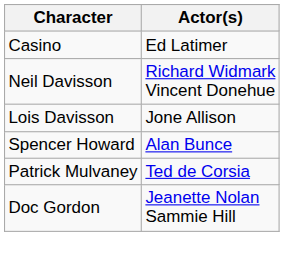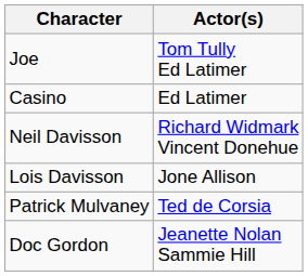 <table class="wikitable">
 <tr>
 <th>Character</th>
 <th>Actor(s)</th>
+</tr>
+<tr>
+<td>Joe</td>
+<td><a href='#'>Tom Tully</a><br>Ed Latimer</td>
 </tr>
 <tr>
 <td>Casino</td>
 <td>Ed Latimer</td>
 </tr>
 <tr>
 <td>Neil Davisson</td>
 <td><a href='#'>Richard Widmark</a><br>Vincent Donehue</td>
 </tr>
 <tr>
 <td>Lois Davisson</td>
 <td>Jone Allison</td>
 </tr>
 <tr>
-<td>Spencer Howard</td>
-<td><a href='#'>Alan Bunce</a></td>
-</tr>
-<tr>
 <td>Patrick Mulvaney</td>
 <td><a href='#'>Ted de Corsia</a></td>
 </tr>
 <tr>
 <td>Doc Gordon</td>
 <td><a href='#'>Jeanette Nolan</a><br>Sammie Hill</td>
 </tr>
 </table>
